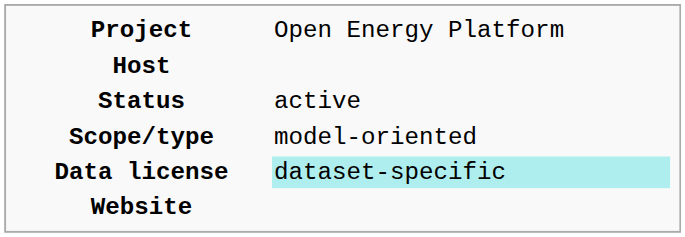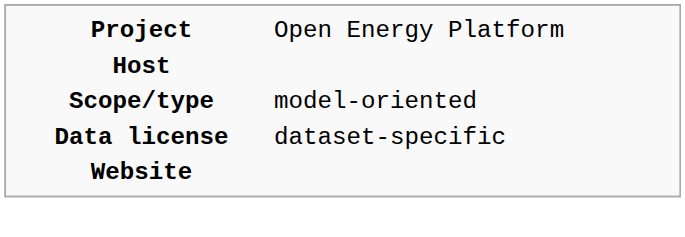 <table class="infobox" style="width: 28em">
 <tr>
 <th style="width: 35%">Project</th>
 <td style="width: 55%">Open Energy Platform</td>
 </tr>
 <tr>
 <th>Host</th>
 <td></td>
 </tr>
 <tr>
-<th>Status</th>
-<td>active</td>
-</tr>
-<tr>
 <th>Scope/type</th>
 <td>model-oriented</td>
 </tr>
 <tr>
 <th>Data license</th>
-<td style="background: paleturquoise;">dataset-specific</td>
+<td>dataset-specific</td>
 </tr>
 <tr>
 <th>Website</th>
 <td></td>
 </tr>
 </table>
